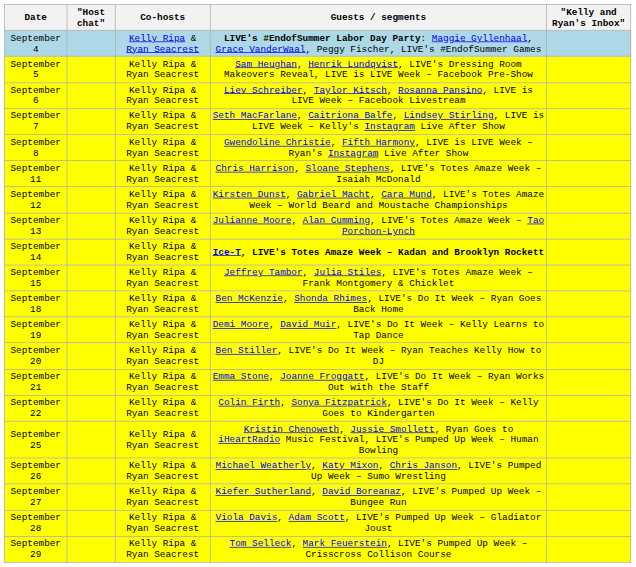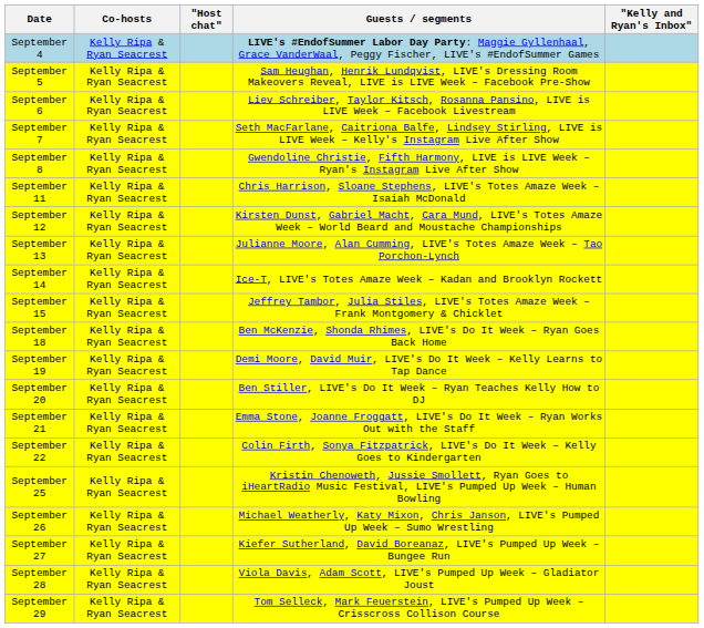 <table class="wikitable sortable" style="text-align:center;">
 <tr>
 <th>Date</th>
+<th>Co-hosts</th>
 <th>"Host chat"</th>
-<th>Co-hosts</th>
 <th>Guests / segments</th>
 <th>"Kelly and Ryan's Inbox"</th>
 </tr>
 <tr style="background:lightblue;">
 <td>September 4</td>
+<td><a href='#'>Kelly Ripa</a> & <a href='#'>Ryan Seacrest</a></td>
 <td></td>
-<td><a href='#'>Kelly Ripa</a> & <a href='#'>Ryan Seacrest</a></td>
 <td><strong>LIVE's #EndofSummer Labor Day Party</strong>: <a href='#'>Maggie Gyllenhaal</a>, <a href='#'>Grace VanderWaal</a>, Peggy Fischer, LIVE's #EndofSummer Games</td>
 <td></td>
 </tr>
 <tr style="background:yellow;">
 <td>September 5</td>
+<td>Kelly Ripa & Ryan Seacrest</td>
 <td></td>
-<td>Kelly Ripa & Ryan Seacrest</td>
 <td><a href='#'>Sam Heughan</a>, <a href='#'>Henrik Lundqvist</a>, LIVE's Dressing Room Makeovers Reveal, LIVE is LIVE Week – Facebook Pre-Show</td>
 <td></td>
 </tr>
 <tr style="background:yellow;">
 <td>September 6</td>
+<td>Kelly Ripa & Ryan Seacrest</td>
 <td></td>
-<td>Kelly Ripa & Ryan Seacrest</td>
 <td><a href='#'>Liev Schreiber</a>, <a href='#'>Taylor Kitsch</a>, <a href='#'>Rosanna Pansino</a>, LIVE is LIVE Week – Facebook Livestream</td>
 <td></td>
 </tr>
 <tr style="background:yellow;">
 <td>September 7</td>
+<td>Kelly Ripa & Ryan Seacrest</td>
 <td></td>
-<td>Kelly Ripa & Ryan Seacrest</td>
 <td><a href='#'>Seth MacFarlane</a>, <a href='#'>Caitriona Balfe</a>, <a href='#'>Lindsey Stirling</a>, LIVE is LIVE Week – Kelly's <a href='#'>Instagram</a> Live After Show</td>
 <td></td>
 </tr>
 <tr style="background:yellow;">
 <td>September 8</td>
+<td>Kelly Ripa & Ryan Seacrest</td>
 <td></td>
-<td>Kelly Ripa & Ryan Seacrest</td>
 <td><a href='#'>Gwendoline Christie</a>, <a href='#'>Fifth Harmony</a>, LIVE is LIVE Week – Ryan's <a href='#'>Instagram</a> Live After Show</td>
 <td></td>
 </tr>
 <tr style="background:yellow;">
 <td>September 11</td>
+<td>Kelly Ripa & Ryan Seacrest</td>
 <td></td>
-<td>Kelly Ripa & Ryan Seacrest</td>
 <td><a href='#'>Chris Harrison</a>, <a href='#'>Sloane Stephens</a>, LIVE's Totes Amaze Week – Isaiah McDonald</td>
 <td></td>
 </tr>
 <tr style="background:yellow;">
 <td>September 12</td>
+<td>Kelly Ripa & Ryan Seacrest</td>
 <td></td>
-<td>Kelly Ripa & Ryan Seacrest</td>
 <td><a href='#'>Kirsten Dunst</a>, <a href='#'>Gabriel Macht</a>, <a href='#'>Cara Mund</a>, LIVE's Totes Amaze Week – World Beard and Moustache Championships</td>
 <td></td>
 </tr>
 <tr style="background:yellow;">
 <td>September 13</td>
+<td>Kelly Ripa & Ryan Seacrest</td>
 <td></td>
-<td>Kelly Ripa & Ryan Seacrest</td>
 <td><a href='#'>Julianne Moore</a>, <a href='#'>Alan Cumming</a>, LIVE's Totes Amaze Week – <a href='#'>Tao Porchon-Lynch</a></td>
 <td></td>
 </tr>
 <tr style="background:yellow;">
 <td>September 14</td>
+<td>Kelly Ripa & Ryan Seacrest</td>
 <td></td>
-<td>Kelly Ripa & Ryan Seacrest</td>
-<td><strong><a href='#'>Ice-T</a>, LIVE's Totes Amaze Week – Kadan and Brooklyn Rockett</strong></td>
+<td><a href='#'>Ice-T</a>, LIVE's Totes Amaze Week – Kadan and Brooklyn Rockett</td>
 <td></td>
 </tr>
 <tr style="background:yellow;">
 <td>September 15</td>
+<td>Kelly Ripa & Ryan Seacrest</td>
 <td></td>
-<td>Kelly Ripa & Ryan Seacrest</td>
 <td><a href='#'>Jeffrey Tambor</a>, <a href='#'>Julia Stiles</a>, LIVE's Totes Amaze Week – Frank Montgomery & Chicklet</td>
 <td></td>
 </tr>
 <tr style="background:yellow;">
 <td>September 18</td>
+<td>Kelly Ripa & Ryan Seacrest</td>
 <td></td>
-<td>Kelly Ripa & Ryan Seacrest</td>
 <td><a href='#'>Ben McKenzie</a>, <a href='#'>Shonda Rhimes</a>, LIVE's Do It Week – Ryan Goes Back Home</td>
 <td></td>
 </tr>
 <tr style="background:yellow;">
 <td>September 19</td>
+<td>Kelly Ripa & Ryan Seacrest</td>
 <td></td>
-<td>Kelly Ripa & Ryan Seacrest</td>
 <td><a href='#'>Demi Moore</a>, <a href='#'>David Muir</a>, LIVE's Do It Week – Kelly Learns to Tap Dance</td>
 <td></td>
 </tr>
 <tr style="background:yellow;">
 <td>September 20</td>
+<td>Kelly Ripa & Ryan Seacrest</td>
 <td></td>
-<td>Kelly Ripa & Ryan Seacrest</td>
 <td><a href='#'>Ben Stiller</a>, LIVE's Do It Week – Ryan Teaches Kelly How to DJ</td>
 <td></td>
 </tr>
 <tr style="background:yellow;">
 <td>September 21</td>
+<td>Kelly Ripa & Ryan Seacrest</td>
 <td></td>
-<td>Kelly Ripa & Ryan Seacrest</td>
 <td><a href='#'>Emma Stone</a>, <a href='#'>Joanne Froggatt</a>, LIVE's Do It Week – Ryan Works Out with the Staff</td>
 <td></td>
 </tr>
 <tr style="background:yellow;">
 <td>September 22</td>
+<td>Kelly Ripa & Ryan Seacrest</td>
 <td></td>
-<td>Kelly Ripa & Ryan Seacrest</td>
 <td><a href='#'>Colin Firth</a>, <a href='#'>Sonya Fitzpatrick</a>, LIVE's Do It Week – Kelly Goes to Kindergarten</td>
 <td></td>
 </tr>
 <tr style="background:yellow;">
 <td>September 25</td>
+<td>Kelly Ripa & Ryan Seacrest</td>
 <td></td>
-<td>Kelly Ripa & Ryan Seacrest</td>
 <td><a href='#'>Kristin Chenoweth</a>, <a href='#'>Jussie Smollett</a>, Ryan Goes to <a href='#'>iHeartRadio</a> Music Festival, LIVE's Pumped Up Week – Human Bowling</td>
 <td></td>
 </tr>
 <tr style="background:yellow;">
 <td>September 26</td>
+<td>Kelly Ripa & Ryan Seacrest</td>
 <td></td>
-<td>Kelly Ripa & Ryan Seacrest</td>
 <td><a href='#'>Michael Weatherly</a>, <a href='#'>Katy Mixon</a>, <a href='#'>Chris Janson</a>, LIVE's Pumped Up Week – Sumo Wrestling</td>
 <td></td>
 </tr>
 <tr style="background:yellow;">
 <td>September 27</td>
+<td>Kelly Ripa & Ryan Seacrest</td>
 <td></td>
-<td>Kelly Ripa & Ryan Seacrest</td>
 <td><a href='#'>Kiefer Sutherland</a>, <a href='#'>David Boreanaz</a>, LIVE's Pumped Up Week – Bungee Run</td>
 <td></td>
 </tr>
 <tr style="background:yellow;">
 <td>September 28</td>
+<td>Kelly Ripa & Ryan Seacrest</td>
 <td></td>
-<td>Kelly Ripa & Ryan Seacrest</td>
 <td><a href='#'>Viola Davis</a>, <a href='#'>Adam Scott</a>, LIVE's Pumped Up Week – Gladiator Joust</td>
 <td></td>
 </tr>
 <tr style="background:yellow;">
 <td>September 29</td>
+<td>Kelly Ripa & Ryan Seacrest</td>
 <td></td>
-<td>Kelly Ripa & Ryan Seacrest</td>
 <td><a href='#'>Tom Selleck</a>, <a href='#'>Mark Feuerstein</a>, LIVE's Pumped Up Week – Crisscross Collison Course</td>
 <td></td>
 </tr>
 </table>
